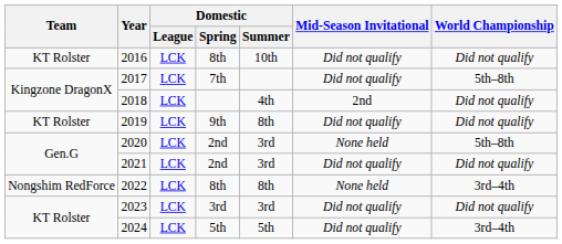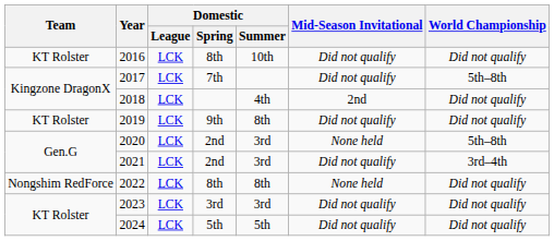 <table class="wikitable" style="font-size:90%; text-align:center;">
 <tr style="background:#f0f6ff;">
 <th rowspan=2>Team</th>
 <th rowspan=2>Year</th>
 <th colspan=3>Domestic</th>
 <th rowspan=2><a href='#'>Mid-Season Invitational</a></th>
 <th rowspan=2><a href='#'>World Championship</a></th>
 </tr>
 <tr>
 <th>League</th>
 <th>Spring</th>
 <th>Summer</th>
 </tr>
 <tr>
 <td>KT Rolster</td>
 <td>2016</td>
 <td><a href='#'>LCK</a></td>
 <td>8th</td>
 <td>10th</td>
 <td><em>Did not qualify</em></td>
 <td><em>Did not qualify</em></td>
 </tr>
 <tr>
 <td rowspan="2">Kingzone DragonX</td>
 <td>2017</td>
 <td><a href='#'>LCK</a></td>
 <td>7th</td>
 <td></td>
 <td><em>Did not qualify</em></td>
 <td>5th–8th</td>
 </tr>
 <tr>
 <td>2018</td>
 <td><a href='#'>LCK</a></td>
 <td></td>
 <td>4th</td>
 <td>2nd</td>
 <td><em>Did not qualify</em></td>
 </tr>
 <tr>
 <td>KT Rolster</td>
 <td>2019</td>
 <td><a href='#'>LCK</a></td>
 <td>9th</td>
 <td>8th</td>
 <td><em>Did not qualify</em></td>
 <td><em>Did not qualify</em></td>
 </tr>
 <tr>
 <td rowspan="2">Gen.G</td>
 <td>2020</td>
 <td><a href='#'>LCK</a></td>
 <td>2nd</td>
 <td>3rd</td>
 <td><em>None held</em></td>
 <td>5th–8th</td>
 </tr>
 <tr>
 <td>2021</td>
 <td><a href='#'>LCK</a></td>
 <td>2nd</td>
 <td>3rd</td>
 <td><em>Did not qualify</em></td>
-<td><em>Did not qualify</em></td>
+<td>3rd–4th</td>
 </tr>
 <tr>
 <td>Nongshim RedForce</td>
 <td>2022</td>
 <td><a href='#'>LCK</a></td>
 <td>8th</td>
 <td>8th</td>
 <td><em>None held</em></td>
-<td>3rd–4th</td>
+<td><em>Did not qualify</em></td>
 </tr>
 <tr>
 <td rowspan="2">KT Rolster</td>
 <td>2023</td>
 <td><a href='#'>LCK</a></td>
 <td>3rd</td>
 <td>3rd</td>
 <td><em>Did not qualify</em></td>
 <td><em>Did not qualify</em></td>
 </tr>
 <tr>
 <td>2024</td>
 <td><a href='#'>LCK</a></td>
 <td>5th</td>
 <td>5th</td>
 <td><em>Did not qualify</em></td>
-<td>3rd–4th</td>
+<td><em>Did not qualify</em></td>
 </tr>
 </table>
